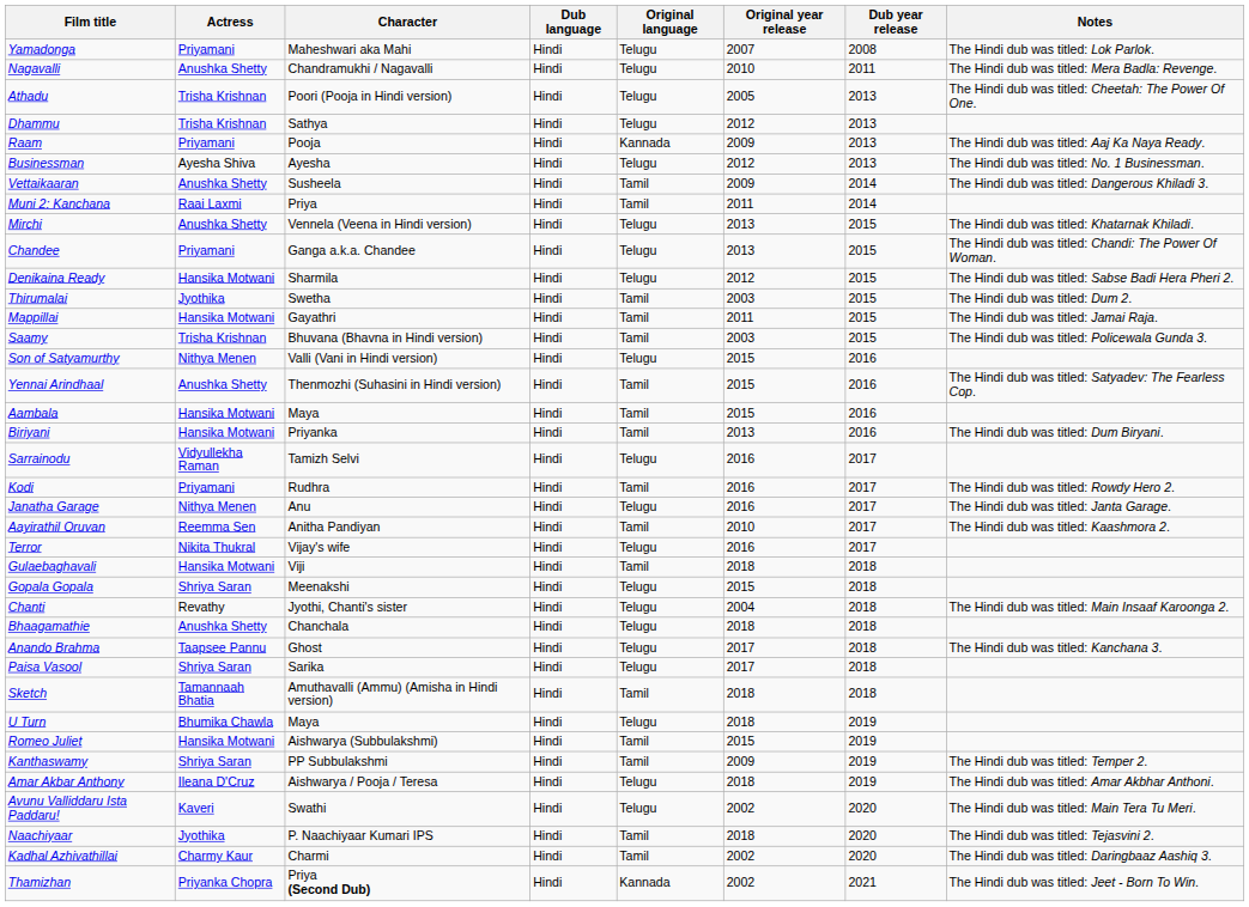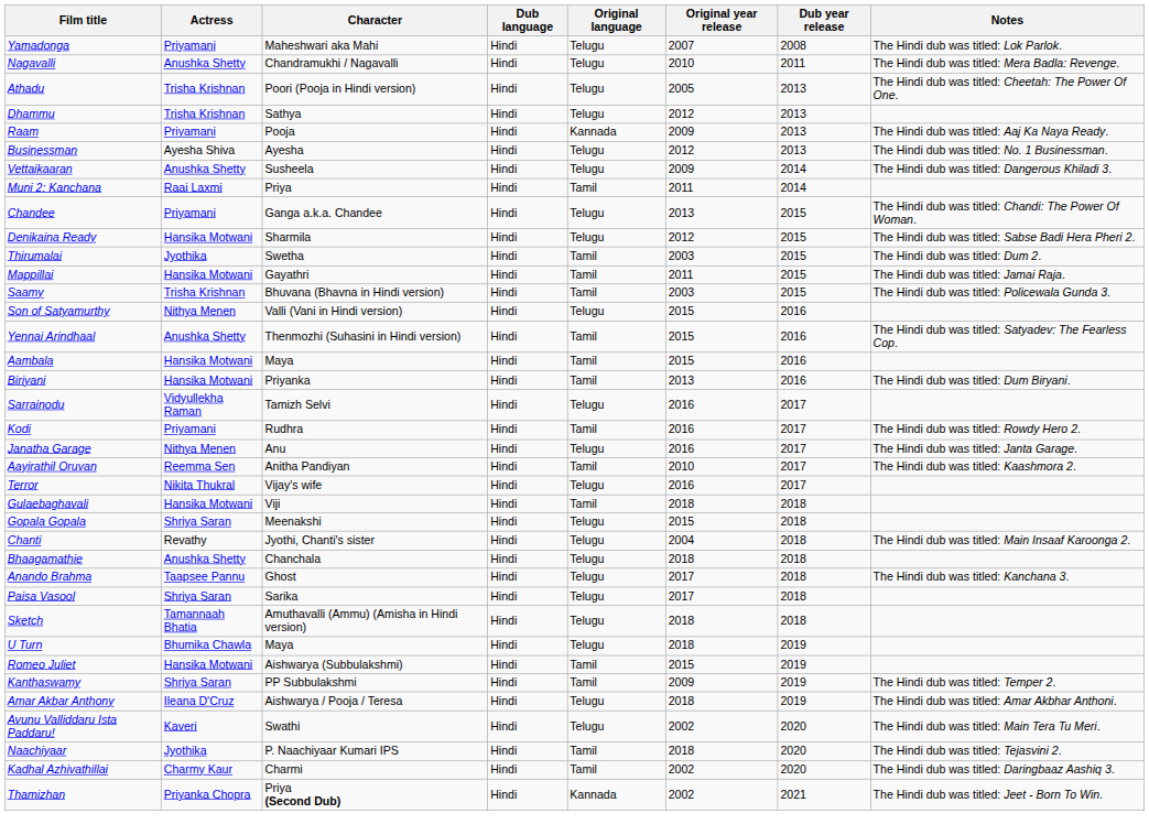 <table class="wikitable sortable">
 <tr>
 <th>Film title</th>
 <th>Actress</th>
 <th>Character</th>
 <th>Dub language</th>
 <th>Original language</th>
 <th>Original year release</th>
 <th>Dub year release</th>
 <th>Notes</th>
 </tr>
 <tr>
 <td><em><a href='#'>Yamadonga</a></em></td>
 <td><a href='#'>Priyamani</a></td>
 <td>Maheshwari aka Mahi</td>
 <td>Hindi</td>
 <td>Telugu</td>
 <td>2007</td>
 <td>2008</td>
 <td>The Hindi dub was titled: <em>Lok Parlok</em>.</td>
 </tr>
 <tr>
 <td><a href='#'><em>Nagavalli</em></a></td>
 <td><a href='#'>Anushka Shetty</a></td>
 <td>Chandramukhi / Nagavalli</td>
 <td>Hindi</td>
 <td>Telugu</td>
 <td>2010</td>
 <td>2011</td>
 <td>The Hindi dub was titled: <em>Mera Badla: Revenge</em>.</td>
 </tr>
 <tr>
 <td><em><a href='#'>Athadu</a></em></td>
 <td><a href='#'>Trisha Krishnan</a></td>
 <td>Poori (Pooja in Hindi version)</td>
 <td>Hindi</td>
 <td>Telugu</td>
 <td>2005</td>
 <td>2013</td>
 <td>The Hindi dub was titled: <em>Cheetah: The Power Of One</em>.</td>
 </tr>
 <tr>
 <td><em><a href='#'>Dhammu</a></em></td>
 <td><a href='#'>Trisha Krishnan</a></td>
 <td>Sathya</td>
 <td>Hindi</td>
 <td>Telugu</td>
 <td>2012</td>
 <td>2013</td>
 <td></td>
 </tr>
 <tr>
 <td><em><a href='#'>Raam</a></em></td>
 <td><a href='#'>Priyamani</a></td>
 <td>Pooja</td>
 <td>Hindi</td>
 <td>Kannada</td>
 <td>2009</td>
 <td>2013</td>
 <td>The Hindi dub was titled: <em>Aaj Ka Naya Ready</em>.</td>
 </tr>
 <tr>
 <td><a href='#'><em>Businessman</em></a></td>
 <td>Ayesha Shiva</td>
 <td>Ayesha</td>
 <td>Hindi</td>
 <td>Telugu</td>
 <td>2012</td>
 <td>2013</td>
 <td>The Hindi dub was titled: <em>No. 1 Businessman</em>.</td>
 </tr>
 <tr>
 <td><a href='#'><em>Vettaikaaran</em></a></td>
 <td><a href='#'>Anushka Shetty</a></td>
 <td>Susheela</td>
 <td>Hindi</td>
-<td>Tamil</td>
+<td>Telugu</td>
 <td>2009</td>
 <td>2014</td>
 <td>The Hindi dub was titled: <em>Dangerous Khiladi 3</em>.</td>
 </tr>
 <tr>
 <td><em><a href='#'>Muni 2: Kanchana</a></em></td>
 <td><a href='#'>Raai Laxmi</a></td>
 <td>Priya</td>
 <td>Hindi</td>
 <td>Tamil</td>
 <td>2011</td>
 <td>2014</td>
 <td></td>
-</tr>
-<tr>
-<td><a href='#'><em>Mirchi</em></a></td>
-<td><a href='#'>Anushka Shetty</a></td>
-<td>Vennela (Veena in Hindi version)</td>
-<td>Hindi</td>
-<td>Telugu</td>
-<td>2013</td>
-<td>2015</td>
-<td>The Hindi dub was titled: <em>Khatarnak Khiladi</em>.</td>
 </tr>
 <tr>
 <td><em><a href='#'>Chandee</a></em></td>
 <td><a href='#'>Priyamani</a></td>
 <td>Ganga a.k.a. Chandee</td>
 <td>Hindi</td>
 <td>Telugu</td>
 <td>2013</td>
 <td>2015</td>
 <td>The Hindi dub was titled: <em>Chandi: The Power Of Woman</em>.</td>
 </tr>
 <tr>
 <td><em><a href='#'>Denikaina Ready</a></em></td>
 <td><a href='#'>Hansika Motwani</a></td>
 <td>Sharmila</td>
 <td>Hindi</td>
 <td>Telugu</td>
 <td>2012</td>
 <td>2015</td>
 <td>The Hindi dub was titled: <em>Sabse Badi Hera Pheri 2</em>.</td>
 </tr>
 <tr>
 <td><em><a href='#'>Thirumalai</a></em></td>
 <td><a href='#'>Jyothika</a></td>
 <td>Swetha</td>
 <td>Hindi</td>
 <td>Tamil</td>
 <td>2003</td>
 <td>2015</td>
 <td>The Hindi dub was titled: <em>Dum 2</em>.</td>
 </tr>
 <tr>
 <td><a href='#'><em>Mappillai</em></a></td>
 <td><a href='#'>Hansika Motwani</a></td>
 <td>Gayathri</td>
 <td>Hindi</td>
 <td>Tamil</td>
 <td>2011</td>
 <td>2015</td>
 <td>The Hindi dub was titled: <em>Jamai Raja</em>.</td>
 </tr>
 <tr>
 <td><em><a href='#'>Saamy</a></em></td>
 <td><a href='#'>Trisha Krishnan</a></td>
 <td>Bhuvana (Bhavna in Hindi version)</td>
 <td>Hindi</td>
 <td>Tamil</td>
 <td>2003</td>
 <td>2015</td>
 <td>The Hindi dub was titled: <em>Policewala Gunda 3</em>.</td>
 </tr>
 <tr>
 <td><em><a href='#'>Son of Satyamurthy</a></em></td>
 <td><a href='#'>Nithya Menen</a></td>
 <td>Valli (Vani in Hindi version)</td>
 <td>Hindi</td>
 <td>Telugu</td>
 <td>2015</td>
 <td>2016</td>
 <td></td>
 </tr>
 <tr>
 <td><em><a href='#'>Yennai Arindhaal</a></em></td>
 <td><a href='#'>Anushka Shetty</a></td>
 <td>Thenmozhi (Suhasini in Hindi version)</td>
 <td>Hindi</td>
 <td>Tamil</td>
 <td>2015</td>
 <td>2016</td>
 <td>The Hindi dub was titled: <em>Satyadev: The Fearless Cop</em>.</td>
 </tr>
 <tr>
 <td><em><a href='#'>Aambala</a></em></td>
 <td><a href='#'>Hansika Motwani</a></td>
 <td>Maya</td>
 <td>Hindi</td>
 <td>Tamil</td>
 <td>2015</td>
 <td>2016</td>
 <td></td>
 </tr>
 <tr>
 <td><a href='#'><em>Biriyani</em></a></td>
 <td><a href='#'>Hansika Motwani</a></td>
 <td>Priyanka</td>
 <td>Hindi</td>
 <td>Tamil</td>
 <td>2013</td>
 <td>2016</td>
 <td>The Hindi dub was titled: <em>Dum Biryani</em>.</td>
 </tr>
 <tr>
 <td><em><a href='#'>Sarrainodu</a></em></td>
 <td><a href='#'>Vidyullekha Raman</a></td>
 <td>Tamizh Selvi</td>
 <td>Hindi</td>
 <td>Telugu</td>
 <td>2016</td>
 <td>2017</td>
 <td></td>
 </tr>
 <tr>
 <td><a href='#'><em>Kodi</em></a></td>
 <td><a href='#'>Priyamani</a></td>
 <td>Rudhra</td>
 <td>Hindi</td>
 <td>Tamil</td>
 <td>2016</td>
 <td>2017</td>
 <td>The Hindi dub was titled: <em>Rowdy Hero 2</em>.</td>
 </tr>
 <tr>
 <td><em><a href='#'>Janatha Garage</a></em></td>
 <td><a href='#'>Nithya Menen</a></td>
 <td>Anu</td>
 <td>Hindi</td>
 <td>Telugu</td>
 <td>2016</td>
 <td>2017</td>
 <td>The Hindi dub was titled: <em>Janta Garage</em>.</td>
 </tr>
 <tr>
 <td><a href='#'><em>Aayirathil Oruvan</em></a></td>
 <td><a href='#'>Reemma Sen</a></td>
 <td>Anitha Pandiyan</td>
 <td>Hindi</td>
 <td>Tamil</td>
 <td>2010</td>
 <td>2017</td>
 <td>The Hindi dub was titled: <em>Kaashmora 2</em>.</td>
 </tr>
 <tr>
 <td><em><a href='#'>Terror</a></em></td>
 <td><a href='#'>Nikita Thukral</a></td>
 <td>Vijay's wife</td>
 <td>Hindi</td>
 <td>Telugu</td>
 <td>2016</td>
 <td>2017</td>
 <td></td>
 </tr>
 <tr>
 <td><em><a href='#'>Gulaebaghavali</a></em></td>
 <td><a href='#'>Hansika Motwani</a></td>
 <td>Viji</td>
 <td>Hindi</td>
 <td>Tamil</td>
 <td>2018</td>
 <td>2018</td>
 <td></td>
 </tr>
 <tr>
 <td><a href='#'><em>Gopala Gopala</em></a></td>
 <td><a href='#'>Shriya Saran</a></td>
 <td>Meenakshi</td>
 <td>Hindi</td>
 <td>Telugu</td>
 <td>2015</td>
 <td>2018</td>
 <td></td>
 </tr>
 <tr>
 <td><a href='#'><em>Chanti</em></a></td>
 <td>Revathy</td>
 <td>Jyothi, Chanti's sister</td>
 <td>Hindi</td>
 <td>Telugu</td>
 <td>2004</td>
 <td>2018</td>
 <td>The Hindi dub was titled: <em>Main Insaaf Karoonga 2</em>.</td>
 </tr>
 <tr>
 <td><em><a href='#'>Bhaagamathie</a></em></td>
 <td><a href='#'>Anushka Shetty</a></td>
 <td>Chanchala</td>
 <td>Hindi</td>
 <td>Telugu</td>
 <td>2018</td>
 <td>2018</td>
 <td></td>
 </tr>
 <tr>
 <td><em><a href='#'>Anando Brahma</a></em></td>
 <td><a href='#'>Taapsee Pannu</a></td>
 <td>Ghost</td>
 <td>Hindi</td>
 <td>Telugu</td>
 <td>2017</td>
 <td>2018</td>
 <td>The Hindi dub was titled: <em>Kanchana 3</em>.</td>
 </tr>
 <tr>
 <td><a href='#'><em>Paisa Vasool</em></a></td>
 <td><a href='#'>Shriya Saran</a></td>
 <td>Sarika</td>
 <td>Hindi</td>
 <td>Telugu</td>
 <td>2017</td>
 <td>2018</td>
 <td></td>
 </tr>
 <tr>
 <td><a href='#'><em>Sketch</em></a></td>
 <td><a href='#'>Tamannaah Bhatia</a></td>
 <td>Amuthavalli (Ammu) (Amisha in Hindi version)</td>
 <td>Hindi</td>
-<td>Tamil</td>
+<td>Telugu</td>
 <td>2018</td>
 <td>2018</td>
 <td></td>
 </tr>
 <tr>
 <td><a href='#'><em>U Turn</em></a></td>
 <td><a href='#'>Bhumika Chawla</a></td>
 <td>Maya</td>
 <td>Hindi</td>
 <td>Telugu</td>
 <td>2018</td>
 <td>2019</td>
 <td></td>
 </tr>
 <tr>
 <td><a href='#'><em>Romeo Juliet</em></a></td>
 <td><a href='#'>Hansika Motwani</a></td>
 <td>Aishwarya (Subbulakshmi)</td>
 <td>Hindi</td>
 <td>Tamil</td>
 <td>2015</td>
 <td>2019</td>
 <td></td>
 </tr>
 <tr>
 <td><em><a href='#'>Kanthaswamy</a></em></td>
 <td><a href='#'>Shriya Saran</a></td>
 <td>PP Subbulakshmi</td>
 <td>Hindi</td>
 <td>Tamil</td>
 <td>2009</td>
 <td>2019</td>
 <td>The Hindi dub was titled: <em>Temper 2</em>.</td>
 </tr>
 <tr>
 <td><a href='#'><em>Amar Akbar Anthony</em></a></td>
 <td><a href='#'>Ileana D'Cruz</a></td>
 <td>Aishwarya / Pooja / Teresa</td>
 <td>Hindi</td>
 <td>Telugu</td>
 <td>2018</td>
 <td>2019</td>
 <td>The Hindi dub was titled: <em>Amar Akbhar Anthoni</em>.</td>
 </tr>
 <tr>
 <td><em><a href='#'>Avunu Valliddaru Ista Paddaru!</a></em></td>
 <td><a href='#'>Kaveri</a></td>
 <td>Swathi</td>
 <td>Hindi</td>
 <td>Telugu</td>
 <td>2002</td>
 <td>2020</td>
 <td>The Hindi dub was titled: <em>Main Tera Tu Meri</em>.</td>
 </tr>
 <tr>
 <td><em><a href='#'>Naachiyaar</a></em></td>
 <td><a href='#'>Jyothika</a></td>
 <td>P. Naachiyaar Kumari IPS</td>
 <td>Hindi</td>
 <td>Tamil</td>
 <td>2018</td>
 <td>2020</td>
 <td>The Hindi dub was titled: <em>Tejasvini 2</em>.</td>
 </tr>
 <tr>
 <td><em><a href='#'>Kadhal Azhivathillai</a></em></td>
 <td><a href='#'>Charmy Kaur</a></td>
 <td>Charmi</td>
 <td>Hindi</td>
 <td>Tamil</td>
 <td>2002</td>
 <td>2020</td>
 <td>The Hindi dub was titled: <em>Daringbaaz Aashiq 3</em>.</td>
 </tr>
 <tr>
 <td><em><a href='#'>Thamizhan</a></em></td>
 <td><a href='#'>Priyanka Chopra</a></td>
 <td>Priya<br><strong>(Second Dub)</strong></td>
 <td>Hindi</td>
 <td>Kannada</td>
 <td>2002</td>
 <td>2021</td>
 <td>The Hindi dub was titled: <em>Jeet - Born To Win</em>.</td>
 </tr>
 </table>
